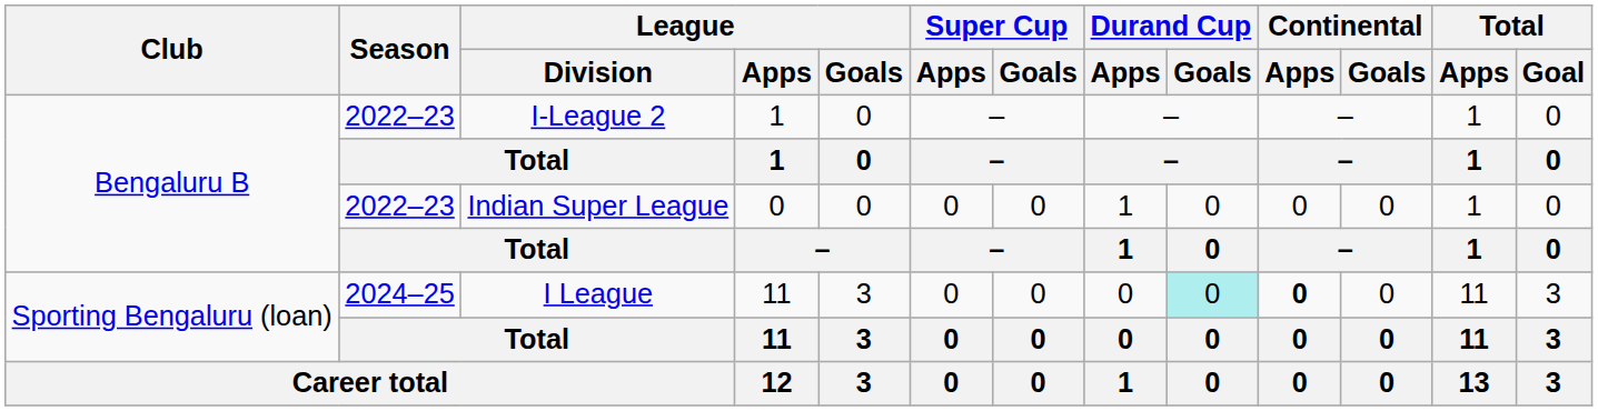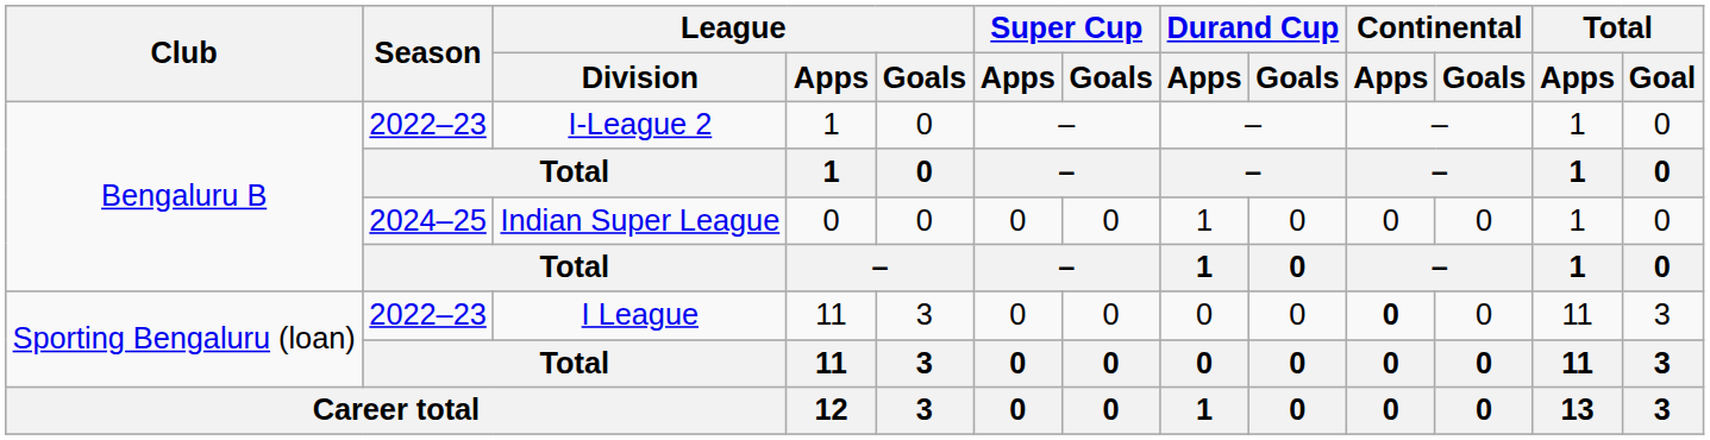 <table class="wikitable" style="text-align:center">
 <tr>
 <th rowspan="2">Club</th>
 <th rowspan="2">Season</th>
 <th colspan="3">League</th>
 <th colspan="2"><a href='#'>Super Cup</a></th>
 <th colspan="2"><a href='#'>Durand Cup</a></th>
 <th colspan="2">Continental</th>
 <th colspan="2">Total</th>
 </tr>
 <tr>
 <th>Division</th>
 <th>Apps</th>
 <th>Goals</th>
 <th>Apps</th>
 <th>Goals</th>
 <th>Apps</th>
 <th>Goals</th>
 <th>Apps</th>
 <th>Goals</th>
 <th>Apps</th>
 <th>Goal</th>
 </tr>
 <tr>
 <td rowspan="4"><a href='#'>Bengaluru B</a></td>
 <td><a href='#'>2022–23</a></td>
 <td><a href='#'>I-League 2</a></td>
 <td>1</td>
 <td>0</td>
 <td colspan="2">–</td>
 <td colspan="2">–</td>
 <td colspan="2">–</td>
 <td>1</td>
 <td>0</td>
 </tr>
 <tr>
 <th colspan="2">Total</th>
 <th>1</th>
 <th>0</th>
 <th colspan="2">–</th>
 <th colspan="2">–</th>
 <th colspan="2">–</th>
 <th>1</th>
 <th>0</th>
 </tr>
 <tr>
-<td><a href='#'>2022–23</a></td>
+<td><a href='#'>2024–25</a></td>
 <td><a href='#'>Indian Super League</a></td>
 <td>0</td>
 <td>0</td>
 <td>0</td>
 <td>0</td>
 <td>1</td>
 <td>0</td>
 <td>0</td>
 <td>0</td>
 <td>1</td>
 <td>0</td>
 </tr>
 <tr>
 <th colspan="2">Total</th>
 <th colspan="2">–</th>
 <th colspan="2">–</th>
 <th>1</th>
 <th>0</th>
 <th colspan="2">–</th>
 <th>1</th>
 <th>0</th>
 </tr>
 <tr>
 <td rowspan="2"><a href='#'>Sporting Bengaluru</a> (loan)</td>
-<td><a href='#'>2024–25</a></td>
+<td><a href='#'>2022–23</a></td>
 <td><a href='#'>I League</a></td>
 <td>11</td>
 <td>3</td>
 <td>0</td>
 <td>0</td>
 <td>0</td>
-<td style="background: paleturquoise;">0</td>
+<td>0</td>
 <td><strong>0</strong></td>
 <td>0</td>
 <td>11</td>
 <td>3</td>
 </tr>
 <tr>
 <th colspan="2">Total</th>
 <th>11</th>
 <th>3</th>
 <th>0</th>
 <th>0</th>
 <th>0</th>
 <th>0</th>
 <th>0</th>
 <th>0</th>
 <th>11</th>
 <th>3</th>
 </tr>
 <tr>
 <th colspan="3">Career total</th>
 <th>12</th>
 <th>3</th>
 <th>0</th>
 <th>0</th>
 <th>1</th>
 <th>0</th>
 <th>0</th>
 <th>0</th>
 <th>13</th>
 <th>3</th>
 </tr>
 </table>
